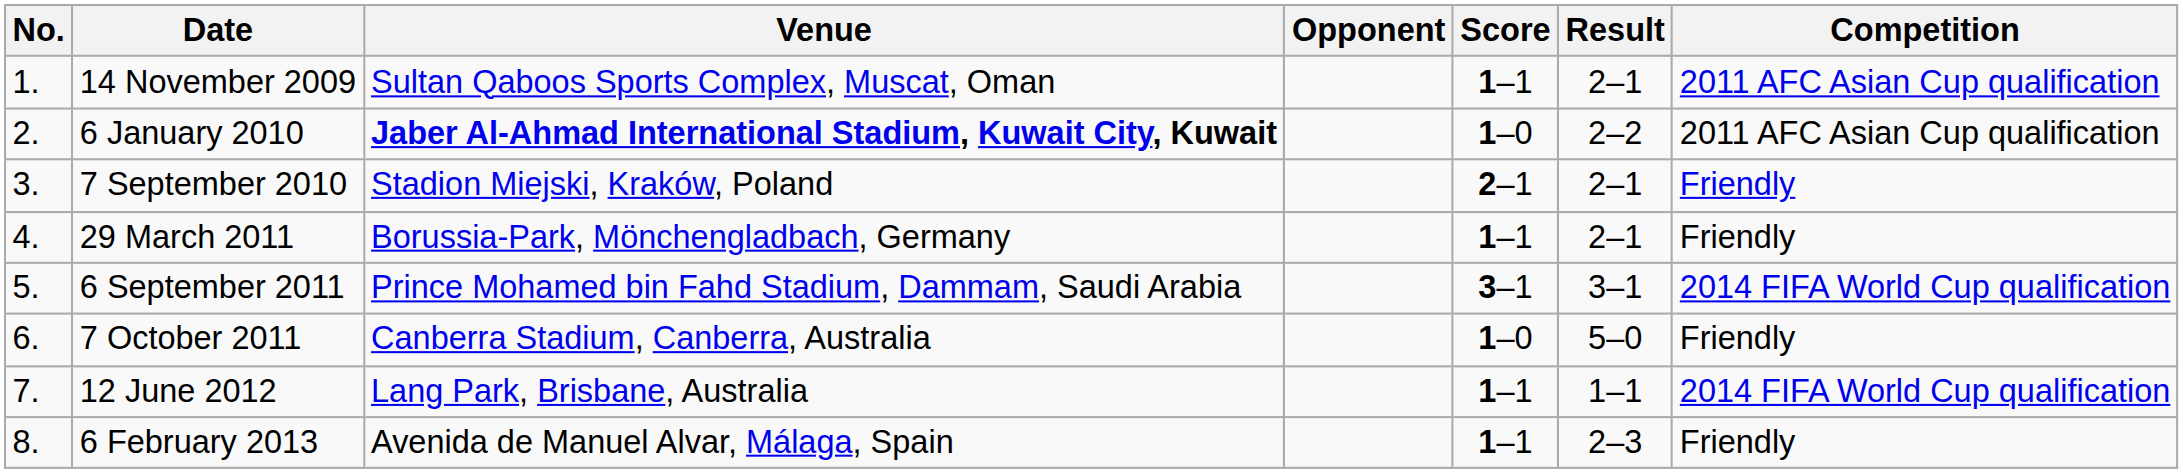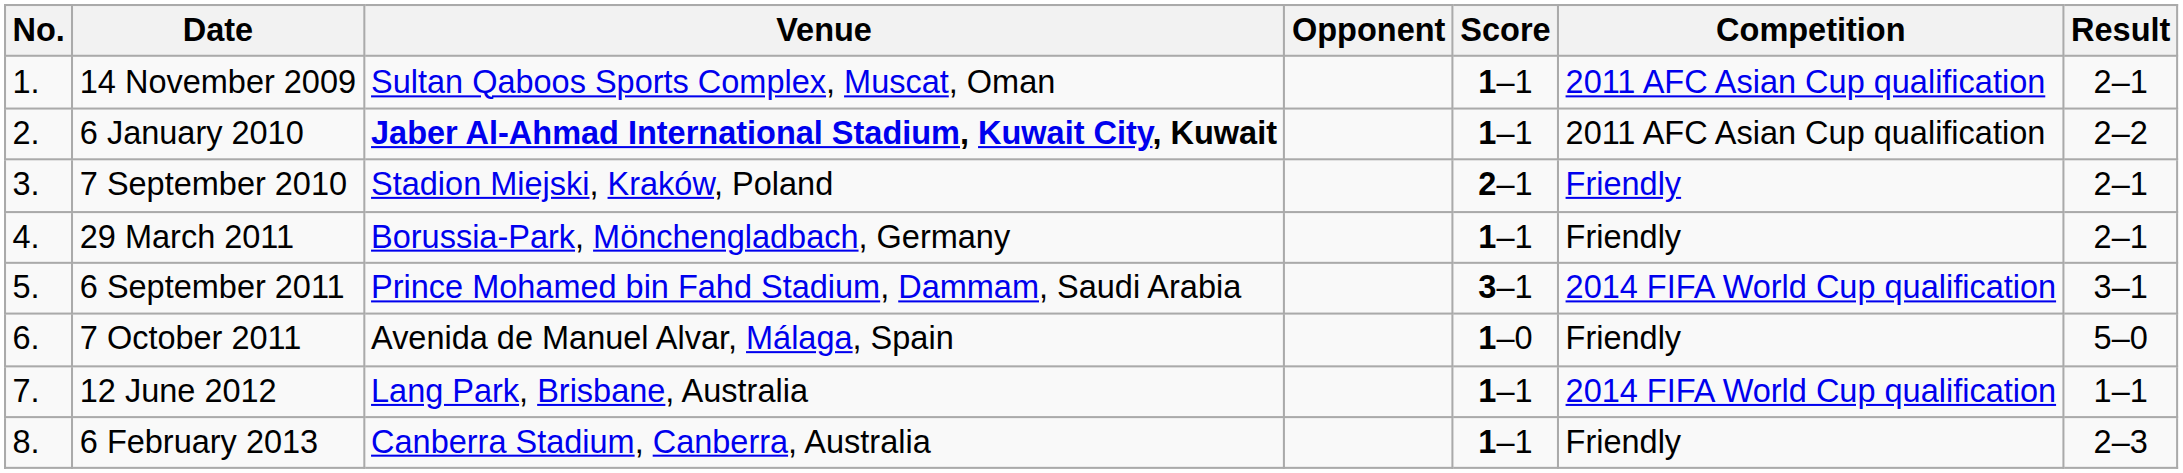 <table class="wikitable sortable">
 <tr>
 <th>No.</th>
 <th>Date</th>
 <th>Venue</th>
 <th>Opponent</th>
 <th>Score</th>
+<th>Competition</th>
 <th>Result</th>
-<th>Competition</th>
 </tr>
 <tr>
 <td>1.</td>
 <td>14 November 2009</td>
 <td><a href='#'>Sultan Qaboos Sports Complex</a>, <a href='#'>Muscat</a>, Oman</td>
 <td></td>
 <td align=center><strong>1</strong>–1</td>
+<td><a href='#'>2011 AFC Asian Cup qualification</a></td>
 <td align=center>2–1</td>
-<td><a href='#'>2011 AFC Asian Cup qualification</a></td>
 </tr>
 <tr>
 <td>2.</td>
 <td>6 January 2010</td>
 <td><strong><a href='#'>Jaber Al-Ahmad International Stadium</a>, <a href='#'>Kuwait City</a>, Kuwait</strong></td>
 <td></td>
-<td align=center><strong>1</strong>–0</td>
+<td align=center><strong>1</strong>–1</td>
+<td>2011 AFC Asian Cup qualification</td>
 <td align=center>2–2</td>
-<td>2011 AFC Asian Cup qualification</td>
 </tr>
 <tr>
 <td>3.</td>
 <td>7 September 2010</td>
 <td><a href='#'>Stadion Miejski</a>, <a href='#'>Kraków</a>, Poland</td>
 <td></td>
 <td align=center><strong>2</strong>–1</td>
+<td><a href='#'>Friendly</a></td>
 <td align=center>2–1</td>
-<td><a href='#'>Friendly</a></td>
 </tr>
 <tr>
 <td>4.</td>
 <td>29 March 2011</td>
 <td><a href='#'>Borussia-Park</a>, <a href='#'>Mönchengladbach</a>, Germany</td>
 <td></td>
 <td align=center><strong>1</strong>–1</td>
+<td>Friendly</td>
 <td align=center>2–1</td>
-<td>Friendly</td>
 </tr>
 <tr>
 <td>5.</td>
 <td>6 September 2011</td>
 <td><a href='#'>Prince Mohamed bin Fahd Stadium</a>, <a href='#'>Dammam</a>, Saudi Arabia</td>
 <td></td>
 <td align=center><strong>3</strong>–1</td>
+<td><a href='#'>2014 FIFA World Cup qualification</a></td>
 <td align=center>3–1</td>
-<td><a href='#'>2014 FIFA World Cup qualification</a></td>
 </tr>
 <tr>
 <td>6.</td>
 <td>7 October 2011</td>
-<td><a href='#'>Canberra Stadium</a>, <a href='#'>Canberra</a>, Australia</td>
+<td>Avenida de Manuel Alvar, <a href='#'>Málaga</a>, Spain</td>
 <td></td>
 <td align=center><strong>1</strong>–0</td>
+<td>Friendly</td>
 <td align=center>5–0</td>
-<td>Friendly</td>
 </tr>
 <tr>
 <td>7.</td>
 <td>12 June 2012</td>
 <td><a href='#'>Lang Park</a>, <a href='#'>Brisbane</a>, Australia</td>
 <td></td>
 <td align=center><strong>1</strong>–1</td>
+<td><a href='#'>2014 FIFA World Cup qualification</a></td>
 <td align=center>1–1</td>
-<td><a href='#'>2014 FIFA World Cup qualification</a></td>
 </tr>
 <tr>
 <td>8.</td>
 <td>6 February 2013</td>
-<td>Avenida de Manuel Alvar, <a href='#'>Málaga</a>, Spain</td>
+<td><a href='#'>Canberra Stadium</a>, <a href='#'>Canberra</a>, Australia</td>
 <td></td>
 <td align=center><strong>1</strong>–1</td>
+<td>Friendly</td>
 <td align=center>2–3</td>
-<td>Friendly</td>
 </tr>
 </table>
